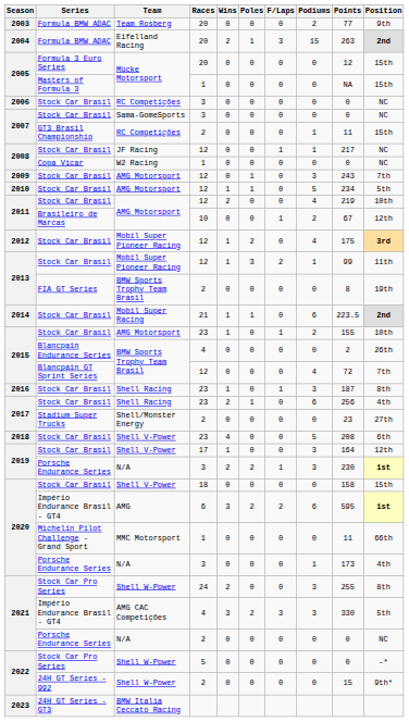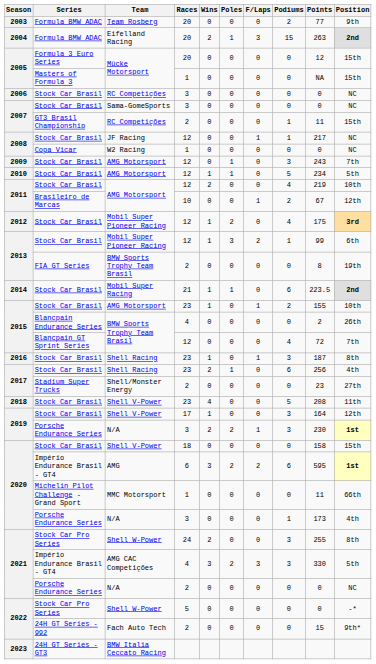 <table class="wikitable" style="font-size: 90%; text-align:center">
 <tr>
 <th>Season</th>
 <th>Series</th>
 <th>Team</th>
 <th>Races</th>
 <th>Wins</th>
 <th>Poles</th>
 <th>F/Laps</th>
 <th>Podiums</th>
 <th>Points</th>
 <th>Position</th>
 </tr>
 <tr>
 <th>2003</th>
 <td align=left><a href='#'>Formula BMW ADAC</a></td>
 <td align=left><a href='#'>Team Rosberg</a></td>
 <td>20</td>
 <td>0</td>
 <td>0</td>
 <td>0</td>
 <td>2</td>
 <td>77</td>
 <td>9th</td>
 </tr>
 <tr>
 <th>2004</th>
 <td align=left><a href='#'>Formula BMW ADAC</a></td>
 <td align=left>Eifelland Racing</td>
 <td>20</td>
 <td>2</td>
 <td>1</td>
 <td>3</td>
 <td>15</td>
 <td>263</td>
 <td style="background:#DFDFDF;"><strong>2nd</strong></td>
 </tr>
 <tr>
 <th rowspan=2>2005</th>
 <td align=left><a href='#'>Formula 3 Euro Series</a></td>
 <td align=left rowspan=2><a href='#'>Mücke Motorsport</a></td>
 <td>20</td>
 <td>0</td>
 <td>0</td>
 <td>0</td>
 <td>0</td>
 <td>12</td>
 <td>15th</td>
 </tr>
 <tr>
 <td align=left><a href='#'>Masters of Formula 3</a></td>
 <td>1</td>
 <td>0</td>
 <td>0</td>
 <td>0</td>
 <td>0</td>
 <td>NA</td>
 <td>15th</td>
 </tr>
 <tr>
 <th>2006</th>
 <td align=left><a href='#'>Stock Car Brasil</a></td>
 <td align=left><a href='#'>RC Competições</a></td>
 <td>3</td>
 <td>0</td>
 <td>0</td>
 <td>0</td>
 <td>0</td>
 <td>0</td>
 <td>NC</td>
 </tr>
 <tr>
 <th rowspan=2>2007</th>
 <td align=left><a href='#'>Stock Car Brasil</a></td>
 <td align=left>Sama-GomeSports</td>
 <td>3</td>
 <td>0</td>
 <td>0</td>
 <td>0</td>
 <td>0</td>
 <td>0</td>
 <td>NC</td>
 </tr>
 <tr>
 <td align=left><a href='#'>GT3 Brasil Championship</a></td>
 <td align=left><a href='#'>RC Competições</a></td>
 <td>2</td>
 <td>0</td>
 <td>0</td>
 <td>0</td>
 <td>1</td>
 <td>11</td>
 <td>15th</td>
 </tr>
 <tr>
 <th rowspan=2>2008</th>
 <td align=left><a href='#'>Stock Car Brasil</a></td>
 <td align=left>JF Racing</td>
 <td>12</td>
 <td>0</td>
 <td>0</td>
 <td>1</td>
 <td>1</td>
 <td>217</td>
 <td>NC</td>
 </tr>
 <tr>
 <td align=left><a href='#'>Copa Vicar</a></td>
 <td align=left>W2 Racing</td>
 <td>1</td>
 <td>0</td>
 <td>0</td>
 <td>0</td>
 <td>0</td>
 <td>0</td>
 <td>NC</td>
 </tr>
 <tr>
 <th>2009</th>
 <td align=left><a href='#'>Stock Car Brasil</a></td>
 <td align=left><a href='#'>AMG Motorsport</a></td>
 <td>12</td>
 <td>0</td>
 <td>1</td>
 <td>0</td>
 <td>3</td>
 <td>243</td>
 <td>7th</td>
 </tr>
 <tr>
 <th>2010</th>
 <td align=left><a href='#'>Stock Car Brasil</a></td>
 <td align=left><a href='#'>AMG Motorsport</a></td>
 <td>12</td>
 <td>1</td>
 <td>1</td>
 <td>0</td>
 <td>5</td>
 <td>234</td>
 <td>5th</td>
 </tr>
 <tr>
 <th rowspan=2>2011</th>
 <td align=left><a href='#'>Stock Car Brasil</a></td>
 <td align=left rowspan=2><a href='#'>AMG Motorsport</a></td>
 <td>12</td>
 <td>2</td>
 <td>0</td>
 <td>0</td>
 <td>4</td>
 <td>219</td>
 <td>10th</td>
 </tr>
 <tr>
 <td align=left><a href='#'>Brasileiro de Marcas</a></td>
 <td>10</td>
 <td>0</td>
 <td>0</td>
 <td>1</td>
 <td>2</td>
 <td>67</td>
 <td>12th</td>
 </tr>
 <tr>
 <th>2012</th>
 <td align=left><a href='#'>Stock Car Brasil</a></td>
 <td align=left><a href='#'>Mobil Super Pioneer Racing</a></td>
 <td>12</td>
 <td>1</td>
 <td>2</td>
 <td>0</td>
 <td>4</td>
 <td>175</td>
 <td style="background:#ffdf9f;"><strong>3rd</strong></td>
 </tr>
 <tr>
 <th rowspan=2>2013</th>
 <td align=left><a href='#'>Stock Car Brasil</a></td>
 <td align=left><a href='#'>Mobil Super Pioneer Racing</a></td>
 <td>12</td>
 <td>1</td>
 <td>3</td>
 <td>2</td>
 <td>1</td>
 <td>99</td>
-<td>11th</td>
+<td>6th</td>
 </tr>
 <tr>
 <td align=left><a href='#'>FIA GT Series</a></td>
 <td align=left><a href='#'>BMW Sports Trophy Team Brasil</a></td>
 <td>2</td>
 <td>0</td>
 <td>0</td>
 <td>0</td>
 <td>0</td>
 <td>8</td>
 <td>19th</td>
 </tr>
 <tr>
 <th>2014</th>
 <td align=left><a href='#'>Stock Car Brasil</a></td>
 <td align=left><a href='#'>Mobil Super Racing</a></td>
 <td>21</td>
 <td>1</td>
 <td>1</td>
 <td>0</td>
 <td>6</td>
 <td>223.5</td>
 <td style="background:#dfdfdf;"><strong>2nd</strong></td>
 </tr>
 <tr>
 <th rowspan=3>2015</th>
 <td align=left><a href='#'>Stock Car Brasil</a></td>
 <td align=left><a href='#'>AMG Motorsport</a></td>
 <td>23</td>
 <td>1</td>
 <td>0</td>
 <td>1</td>
 <td>2</td>
 <td>155</td>
 <td>10th</td>
 </tr>
 <tr>
 <td align=left><a href='#'>Blancpain Endurance Series</a></td>
 <td align=left rowspan=2><a href='#'>BMW Sports Trophy Team Brasil</a></td>
 <td>4</td>
 <td>0</td>
 <td>0</td>
 <td>0</td>
 <td>0</td>
 <td>2</td>
 <td>26th</td>
 </tr>
 <tr>
 <td align=left><a href='#'>Blancpain GT Sprint Series</a></td>
 <td>12</td>
 <td>0</td>
 <td>0</td>
 <td>0</td>
 <td>4</td>
 <td>72</td>
 <td>7th</td>
 </tr>
 <tr>
 <th>2016</th>
 <td align=left><a href='#'>Stock Car Brasil</a></td>
 <td align=left><a href='#'>Shell Racing</a></td>
 <td>23</td>
 <td>1</td>
 <td>0</td>
 <td>1</td>
 <td>3</td>
 <td>187</td>
 <td>8th</td>
 </tr>
 <tr>
 <th rowspan=2>2017</th>
 <td align=left><a href='#'>Stock Car Brasil</a></td>
 <td align=left><a href='#'>Shell Racing</a></td>
 <td>23</td>
 <td>2</td>
 <td>1</td>
 <td>0</td>
 <td>6</td>
 <td>256</td>
 <td>4th</td>
 </tr>
 <tr>
 <td align=left><a href='#'>Stadium Super Trucks</a></td>
 <td align=left>Shell/Monster Energy</td>
 <td>2</td>
 <td>0</td>
 <td>0</td>
 <td>0</td>
 <td>0</td>
 <td>23</td>
 <td>27th</td>
 </tr>
 <tr>
 <th>2018</th>
 <td align=left><a href='#'>Stock Car Brasil</a></td>
 <td align=left><a href='#'>Shell V-Power</a></td>
 <td>23</td>
 <td>4</td>
 <td>0</td>
 <td>0</td>
 <td>5</td>
 <td>208</td>
-<td>6th</td>
+<td>11th</td>
 </tr>
 <tr>
 <th rowspan=2>2019</th>
 <td align=left><a href='#'>Stock Car Brasil</a></td>
 <td align=left><a href='#'>Shell V-Power</a></td>
 <td>17</td>
 <td>1</td>
 <td>0</td>
 <td>0</td>
 <td>3</td>
 <td>164</td>
 <td>12th</td>
 </tr>
 <tr>
 <td align=left><a href='#'>Porsche Endurance Series</a></td>
 <td align=left>N/A</td>
 <td>3</td>
 <td>2</td>
 <td>2</td>
 <td>1</td>
 <td>3</td>
 <td>230</td>
 <td style="background:#FFFFBF;"><strong>1st</strong></td>
 </tr>
 <tr>
 <th rowspan=4>2020</th>
 <td align=left><a href='#'>Stock Car Brasil</a></td>
 <td align=left><a href='#'>Shell V-Power</a></td>
 <td>18</td>
 <td>0</td>
 <td>0</td>
 <td>0</td>
 <td>0</td>
 <td>158</td>
 <td>15th</td>
 </tr>
 <tr>
 <td align=left>Império Endurance Brasil - GT4</td>
 <td align=left>AMG</td>
 <td>6</td>
 <td>3</td>
 <td>2</td>
 <td>2</td>
 <td>6</td>
 <td>595</td>
 <td style="background:#FFFFBF;"><strong>1st</strong></td>
 </tr>
 <tr>
 <td align=left><a href='#'>Michelin Pilot Challenge</a> - Grand Sport</td>
 <td align=left>MMC Motorsport</td>
 <td>1</td>
 <td>0</td>
 <td>0</td>
 <td>0</td>
 <td>0</td>
 <td>11</td>
 <td>66th</td>
 </tr>
 <tr>
 <td align=left><a href='#'>Porsche Endurance Series</a></td>
 <td align=left>N/A</td>
 <td>3</td>
 <td>0</td>
 <td>0</td>
 <td>0</td>
 <td>1</td>
 <td>173</td>
 <td>4th</td>
 </tr>
 <tr>
 <th rowspan=3>2021</th>
 <td align=left><a href='#'>Stock Car Pro Series</a></td>
 <td align=left><a href='#'>Shell W-Power</a></td>
 <td>24</td>
 <td>2</td>
 <td>0</td>
 <td>0</td>
 <td>3</td>
 <td>255</td>
 <td>8th</td>
 </tr>
 <tr>
 <td align=left>Império Endurance Brasil - GT4</td>
 <td align=left>AMG CAC Competições</td>
 <td>4</td>
 <td>3</td>
 <td>2</td>
 <td>3</td>
 <td>3</td>
 <td>330</td>
 <td>5th</td>
 </tr>
 <tr>
 <td align=left><a href='#'>Porsche Endurance Series</a></td>
 <td align=left>N/A</td>
 <td>2</td>
 <td>0</td>
 <td>0</td>
 <td>0</td>
 <td>0</td>
 <td>0</td>
 <td>NC</td>
 </tr>
 <tr>
 <th rowspan=2>2022</th>
 <td align=left><a href='#'>Stock Car Pro Series</a></td>
 <td align=left><a href='#'>Shell W-Power</a></td>
 <td>5</td>
 <td>0</td>
 <td>0</td>
 <td>0</td>
 <td>0</td>
 <td>0</td>
 <td>-*</td>
 </tr>
 <tr>
 <td align=left><a href='#'>24H GT Series - 992</a></td>
-<td align=left><a href='#'>Shell W-Power</a></td>
+<td align=left>Fach Auto Tech</td>
 <td>2</td>
 <td>0</td>
 <td>0</td>
 <td>0</td>
 <td>0</td>
 <td>15</td>
 <td>9th*</td>
 </tr>
 <tr>
 <th>2023</th>
 <td align=left><a href='#'>24H GT Series - GT3</a></td>
 <td align=left><a href='#'>BMW Italia Ceccato Racing</a></td>
 <td></td>
 <td></td>
 <td></td>
 <td></td>
 <td></td>
 <td></td>
 <td></td>
 </tr>
 </table>
